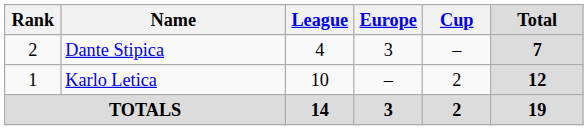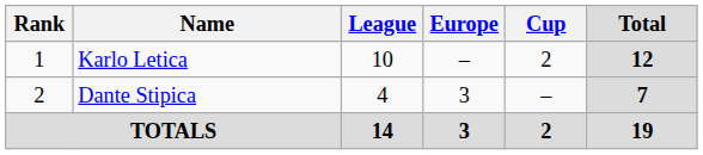 <table class="wikitable" style="font-size: 95%; text-align: center;">
 <tr>
 <th width=40>Rank</th>
 <th width=180>Name</th>
 <th width=50><a href='#'>League</a></th>
 <th width=50><a href='#'>Europe</a></th>
 <th width=50><a href='#'>Cup</a></th>
 <th width=70 style="background: #DCDCDC">Total</th>
 </tr>
 <tr>
+<td rowspan=1>1</td>
+<td style="text-align:left;"> <a href='#'>Karlo Letica</a></td>
+<td>10</td>
+<td>–</td>
+<td>2</td>
+<th style="background: #DCDCDC">12</th>
+</tr>
+<tr>
 <td rowspan=1>2</td>
 <td style="text-align:left;"> <a href='#'>Dante Stipica</a></td>
 <td>4</td>
 <td>3</td>
 <td>–</td>
 <th style="background: #DCDCDC">7</th>
-</tr>
-<tr>
-<td rowspan=1>1</td>
-<td style="text-align:left;"> <a href='#'>Karlo Letica</a></td>
-<td>10</td>
-<td>–</td>
-<td>2</td>
-<th style="background: #DCDCDC">12</th>
 </tr>
 <tr>
 <th colspan="2" align="center" style="background: #DCDCDC">TOTALS</th>
 <th style="background: #DCDCDC">14</th>
 <th style="background: #DCDCDC">3</th>
 <th style="background: #DCDCDC">2</th>
 <th style="background: #DCDCDC">19</th>
 </tr>
 </table>
